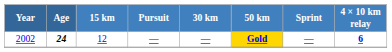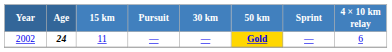 <table class="wikitable" style="font-size:95%; text-align:center; border:grey solid 1px; border-collapse:collapse; background:#ffffff;">
 <tr>
 <th style="background-color:#369; color:white; width:60px;"> Year </th>
 <th style="background-color:#369; color:white; width:40px;"> Age </th>
 <th style="background-color:#4180be; color:white; width:75px;"> 15 km </th>
 <th style="background-color:#4180be; color:white; width:75px;"> Pursuit </th>
 <th style="background-color:#4180be; color:white; width:75px;"> 30 km </th>
 <th style="background-color:#4180be; color:white; width:75px;"> 50 km </th>
 <th style="background-color:#4180be; color:white; width:75px;"> Sprint </th>
 <th style="background-color:#4180be; color:white; width:75px;"> 4 × 10 km <br> relay </th>
 </tr>
 <tr>
 <td><a href='#'>2002</a></td>
 <td><strong><em>24</em></strong></td>
-<td><a href='#'>12</a></td>
+<td><a href='#'>11</a></td>
 <td><a href='#'>—</a></td>
 <td><a href='#'>—</a></td>
 <td bgcolor=gold><a href='#'><strong>Gold</strong></a></td>
 <td><a href='#'>—</a></td>
-<td><strong><a href='#'>6</a></strong></td>
+<td><a href='#'>6</a></td>
 </tr>
 <tr>
 </tr>
 </table>
